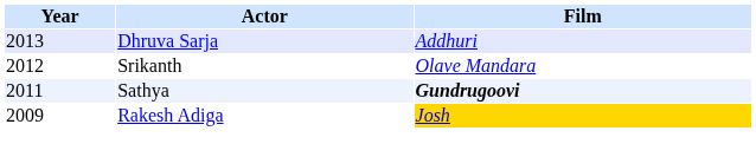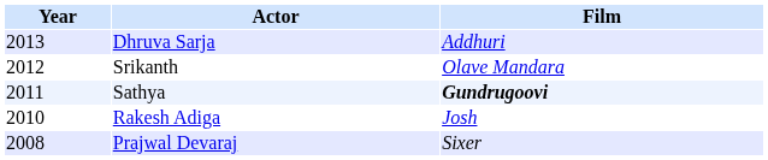 <table cellspacing="1" cellpadding="1" border="0" width="50%">
 <tr bgcolor="#d1e4fd">
 <th>Year</th>
 <th>Actor</th>
 <th>Film</th>
 </tr>
 <tr bgcolor="#e4e8ff">
 <td>2013</td>
 <td><a href='#'>Dhruva Sarja</a></td>
 <td><em><a href='#'>Addhuri</a></em></td>
 </tr>
 <tr>
 <td>2012</td>
 <td>Srikanth</td>
 <td><em><a href='#'>Olave Mandara</a></em></td>
 </tr>
 <tr bgcolor=#edf3fe>
 <td>2011</td>
 <td>Sathya</td>
 <td><strong><em>Gundrugoovi</em></strong></td>
 </tr>
 <tr>
-<td>2009</td>
+<td>2010</td>
 <td><a href='#'>Rakesh Adiga</a></td>
-<td style="background: gold;"><em><a href='#'>Josh</a></em></td>
+<td><em><a href='#'>Josh</a></em></td>
+</tr>
+<tr bgcolor="#e4e8ff">
+<td>2008</td>
+<td><a href='#'>Prajwal Devaraj</a></td>
+<td><em>Sixer</em></td>
 </tr>
 <tr>
 </tr>
 </table>
